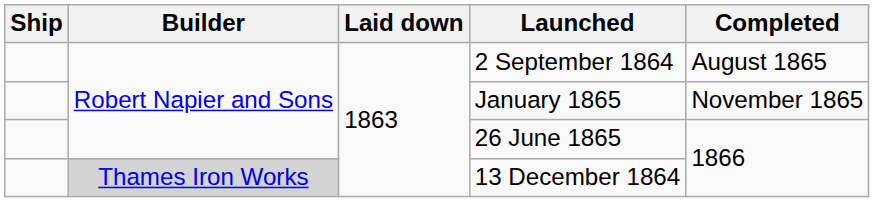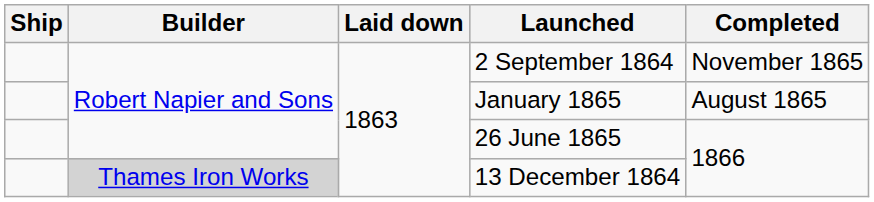 <table class="wikitable" border="1">
 <tr>
 <th>Ship</th>
 <th>Builder</th>
 <th>Laid down</th>
 <th>Launched</th>
 <th>Completed</th>
 </tr>
 <tr>
 <td></td>
 <td rowspan=3><a href='#'>Robert Napier and Sons</a></td>
 <td rowspan=4>1863</td>
 <td>2 September 1864</td>
-<td>August 1865</td>
+<td>November 1865</td>
 </tr>
 <tr>
 <td></td>
 <td>January 1865</td>
-<td>November 1865</td>
+<td>August 1865</td>
 </tr>
 <tr>
 <td></td>
 <td>26 June 1865</td>
 <td rowspan=2>1866</td>
 </tr>
 <tr>
 <td></td>
 <td align=center style="background: lightgrey;"><a href='#'>Thames Iron Works</a></td>
 <td>13 December 1864</td>
 </tr>
 </table>
